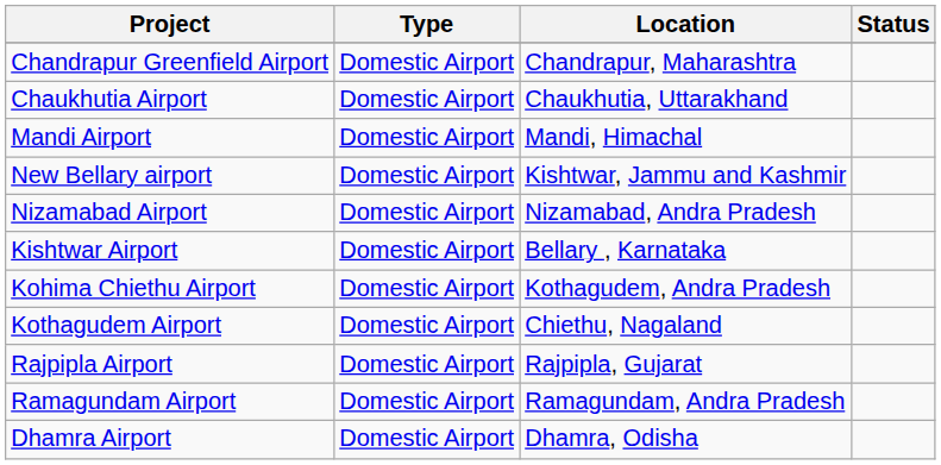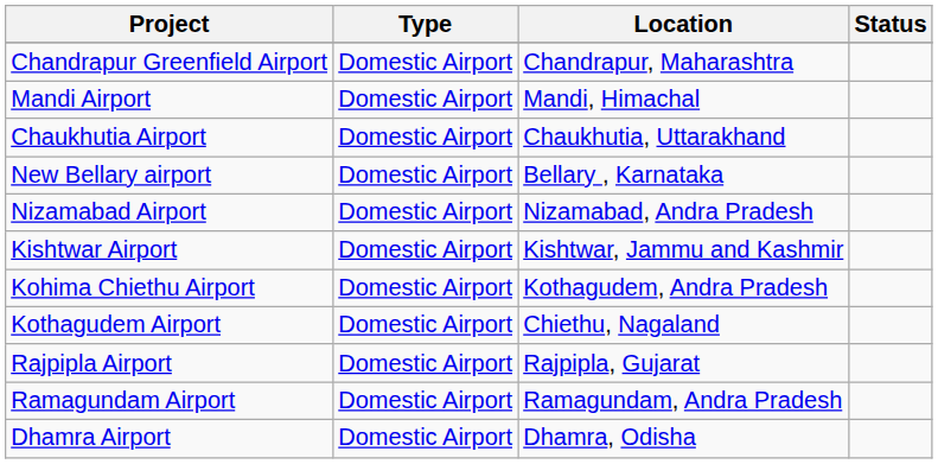 <table class="wikitable sortable">
 <tr>
 <th>Project</th>
 <th>Type</th>
 <th>Location</th>
 <th>Status</th>
 </tr>
 <tr>
 </tr>
 <tr>
 <td><a href='#'>Chandrapur Greenfield Airport</a></td>
 <td><a href='#'>Domestic Airport</a></td>
 <td><a href='#'>Chandrapur</a>, <a href='#'>Maharashtra</a></td>
 <td></td>
 </tr>
 <tr>
+<td><a href='#'>Mandi Airport</a></td>
+<td><a href='#'>Domestic Airport</a></td>
+<td><a href='#'>Mandi</a>, <a href='#'>Himachal</a></td>
+<td></td>
+</tr>
+<tr>
 <td><a href='#'>Chaukhutia Airport</a></td>
 <td><a href='#'>Domestic Airport</a></td>
 <td><a href='#'>Chaukhutia</a>, <a href='#'>Uttarakhand</a></td>
 <td></td>
 </tr>
 <tr>
-<td><a href='#'>Mandi Airport</a></td>
-<td><a href='#'>Domestic Airport</a></td>
-<td><a href='#'>Mandi</a>, <a href='#'>Himachal</a></td>
-<td></td>
-</tr>
-<tr>
 <td><a href='#'>New Bellary airport</a></td>
 <td><a href='#'>Domestic Airport</a></td>
-<td><a href='#'>Kishtwar</a>, <a href='#'>Jammu and Kashmir</a></td>
+<td><a href='#'>Bellary </a>, <a href='#'>Karnataka</a></td>
 <td></td>
 </tr>
 <tr>
 <td><a href='#'>Nizamabad Airport</a></td>
 <td><a href='#'>Domestic Airport</a></td>
 <td><a href='#'>Nizamabad</a>, <a href='#'>Andra Pradesh</a></td>
 <td></td>
 </tr>
 <tr>
 <td><a href='#'>Kishtwar Airport</a></td>
 <td><a href='#'>Domestic Airport</a></td>
-<td><a href='#'>Bellary </a>, <a href='#'>Karnataka</a></td>
+<td><a href='#'>Kishtwar</a>, <a href='#'>Jammu and Kashmir</a></td>
 <td></td>
 </tr>
 <tr>
 <td><a href='#'>Kohima Chiethu Airport</a></td>
 <td><a href='#'>Domestic Airport</a></td>
 <td><a href='#'>Kothagudem</a>, <a href='#'>Andra Pradesh</a></td>
 <td></td>
 </tr>
 <tr>
 <td><a href='#'>Kothagudem Airport</a></td>
 <td><a href='#'>Domestic Airport</a></td>
 <td><a href='#'>Chiethu</a>, <a href='#'>Nagaland</a></td>
 <td></td>
 </tr>
 <tr>
 <td><a href='#'>Rajpipla Airport</a></td>
 <td><a href='#'>Domestic Airport</a></td>
 <td><a href='#'>Rajpipla</a>, <a href='#'>Gujarat</a></td>
 <td></td>
 </tr>
 <tr>
 <td><a href='#'>Ramagundam Airport</a></td>
 <td><a href='#'>Domestic Airport</a></td>
 <td><a href='#'>Ramagundam</a>, <a href='#'>Andra Pradesh</a></td>
 <td></td>
 </tr>
 <tr>
 <td><a href='#'>Dhamra Airport</a></td>
 <td><a href='#'>Domestic Airport</a></td>
 <td><a href='#'>Dhamra</a>, <a href='#'>Odisha</a></td>
 <td></td>
 </tr>
 </table>
